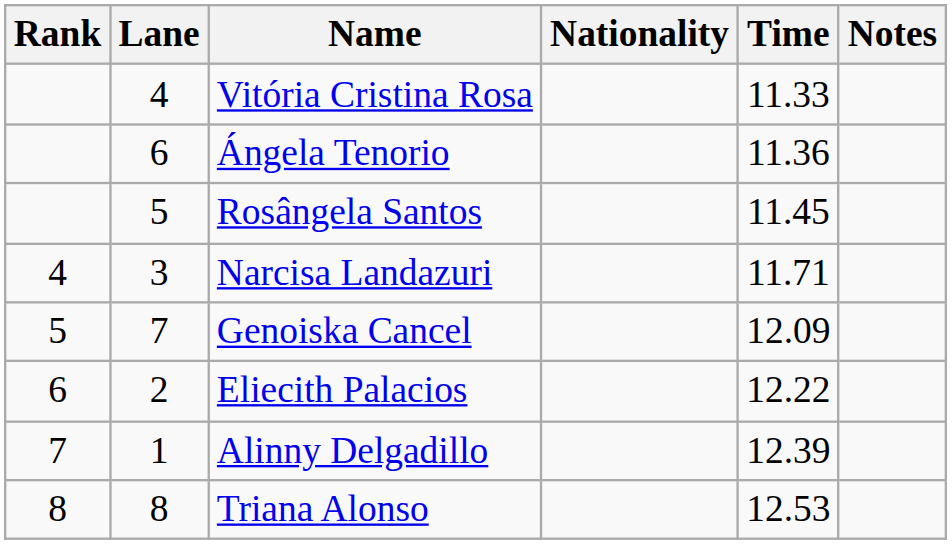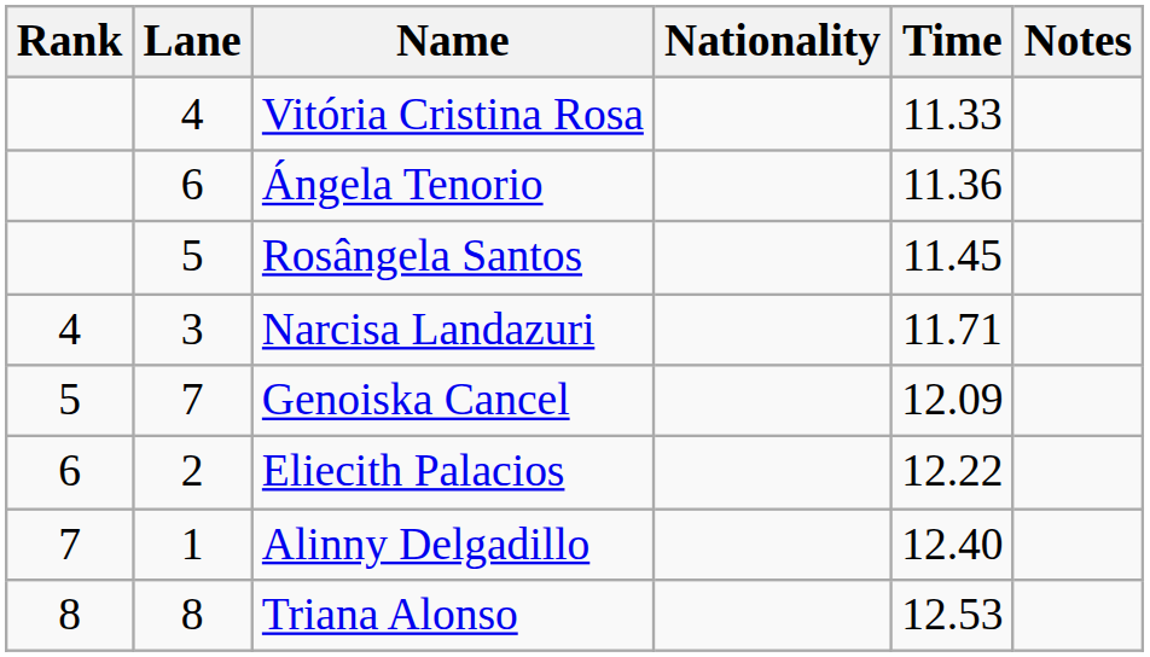 <table class="wikitable sortable" style="text-align:center">
 <tr>
 <th>Rank</th>
 <th>Lane</th>
 <th>Name</th>
 <th>Nationality</th>
 <th>Time</th>
 <th>Notes</th>
 </tr>
 <tr>
 <td></td>
 <td>4</td>
 <td align=left><a href='#'>Vitória Cristina Rosa</a></td>
 <td align=left></td>
 <td>11.33</td>
 <td></td>
 </tr>
 <tr>
 <td></td>
 <td>6</td>
 <td align=left><a href='#'>Ángela Tenorio</a></td>
 <td align=left></td>
 <td>11.36</td>
 <td></td>
 </tr>
 <tr>
 <td></td>
 <td>5</td>
 <td align=left><a href='#'>Rosângela Santos</a></td>
 <td align=left></td>
 <td>11.45</td>
 <td></td>
 </tr>
 <tr>
 <td>4</td>
 <td>3</td>
 <td align=left><a href='#'>Narcisa Landazuri</a></td>
 <td align=left></td>
 <td>11.71</td>
 <td></td>
 </tr>
 <tr>
 <td>5</td>
 <td>7</td>
 <td align=left><a href='#'>Genoiska Cancel</a></td>
 <td align=left></td>
 <td>12.09</td>
 <td></td>
 </tr>
 <tr>
 <td>6</td>
 <td>2</td>
 <td align=left><a href='#'>Eliecith Palacios</a></td>
 <td align=left></td>
 <td>12.22</td>
 <td></td>
 </tr>
 <tr>
 <td>7</td>
 <td>1</td>
 <td align=left><a href='#'>Alinny Delgadillo</a></td>
 <td align=left></td>
-<td>12.39</td>
+<td>12.40</td>
 <td></td>
 </tr>
 <tr>
 <td>8</td>
 <td>8</td>
 <td align=left><a href='#'>Triana Alonso</a></td>
 <td align=left></td>
 <td>12.53</td>
 <td></td>
 </tr>
 </table>
